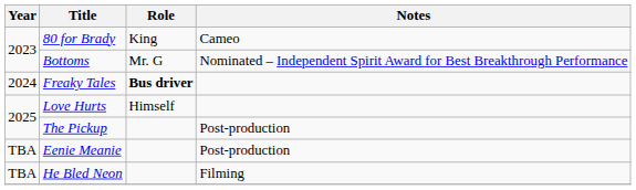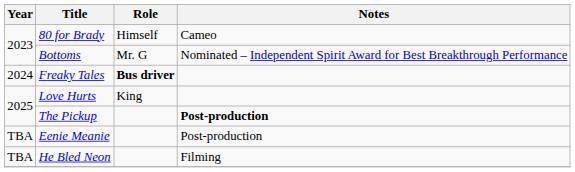 <table class="wikitable sortable">
 <tr>
 <th scope="col">Year</th>
 <th scope="col">Title</th>
 <th scope="col">Role</th>
 <th scope="col">Notes</th>
 </tr>
 <tr>
 <td rowspan=2>2023</td>
 <td><em><a href='#'>80 for Brady</a></em></td>
-<td>King</td>
+<td>Himself</td>
 <td>Cameo</td>
 </tr>
 <tr>
 <td><em><a href='#'>Bottoms</a></em></td>
 <td>Mr. G</td>
 <td>Nominated – <a href='#'>Independent Spirit Award for Best Breakthrough Performance</a></td>
 </tr>
 <tr>
 <td>2024</td>
 <td><a href='#'><em>Freaky Tales</em></a></td>
 <td><strong>Bus driver</strong></td>
 <td></td>
 </tr>
 <tr>
 <td rowspan="2">2025</td>
 <td><em><a href='#'>Love Hurts</a></em></td>
-<td>Himself</td>
+<td>King</td>
 <td></td>
 </tr>
 <tr>
 <td><em><a href='#'>The Pickup</a></em></td>
 <td></td>
-<td>Post-production</td>
+<td><strong>Post-production</strong></td>
 </tr>
 <tr>
 <td>TBA</td>
 <td><em><a href='#'>Eenie Meanie</a></em></td>
 <td></td>
 <td>Post-production</td>
 </tr>
 <tr>
 <td>TBA</td>
 <td><em><a href='#'>He Bled Neon</a></em></td>
 <td></td>
 <td>Filming</td>
 </tr>
 <tr>
 </tr>
 </table>
